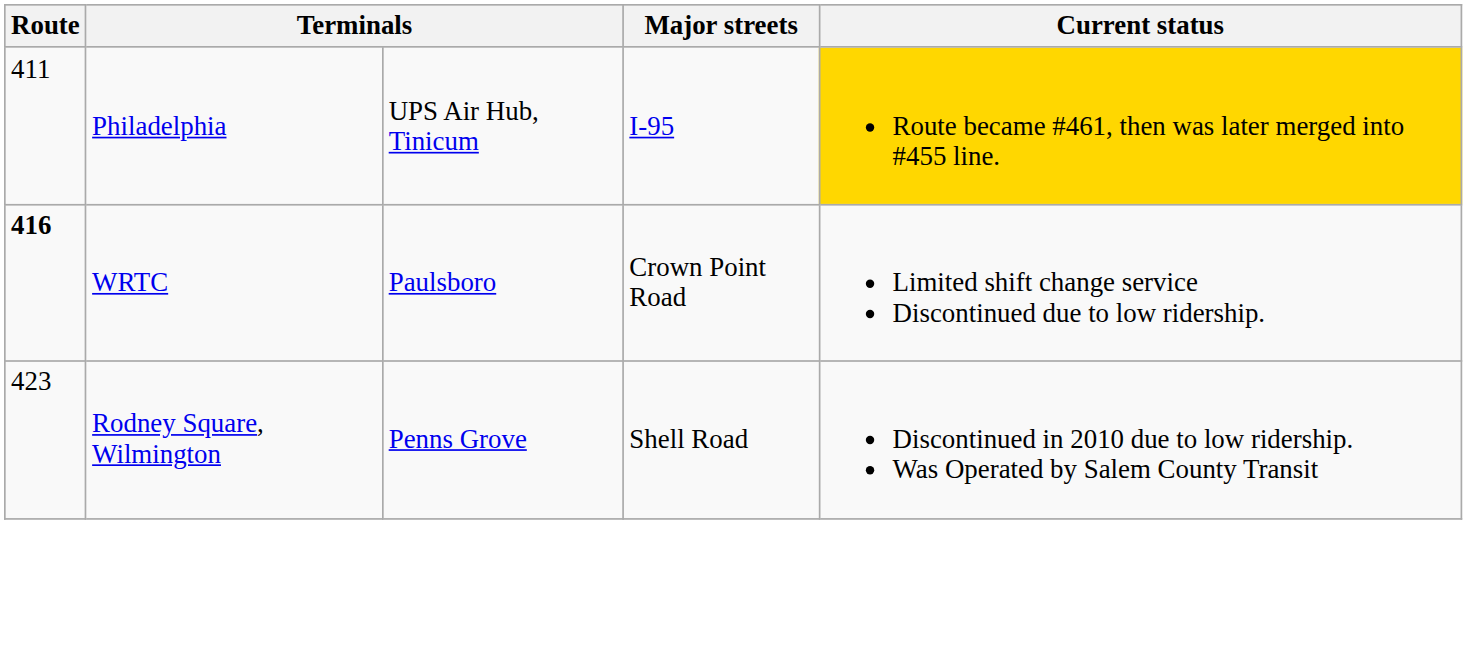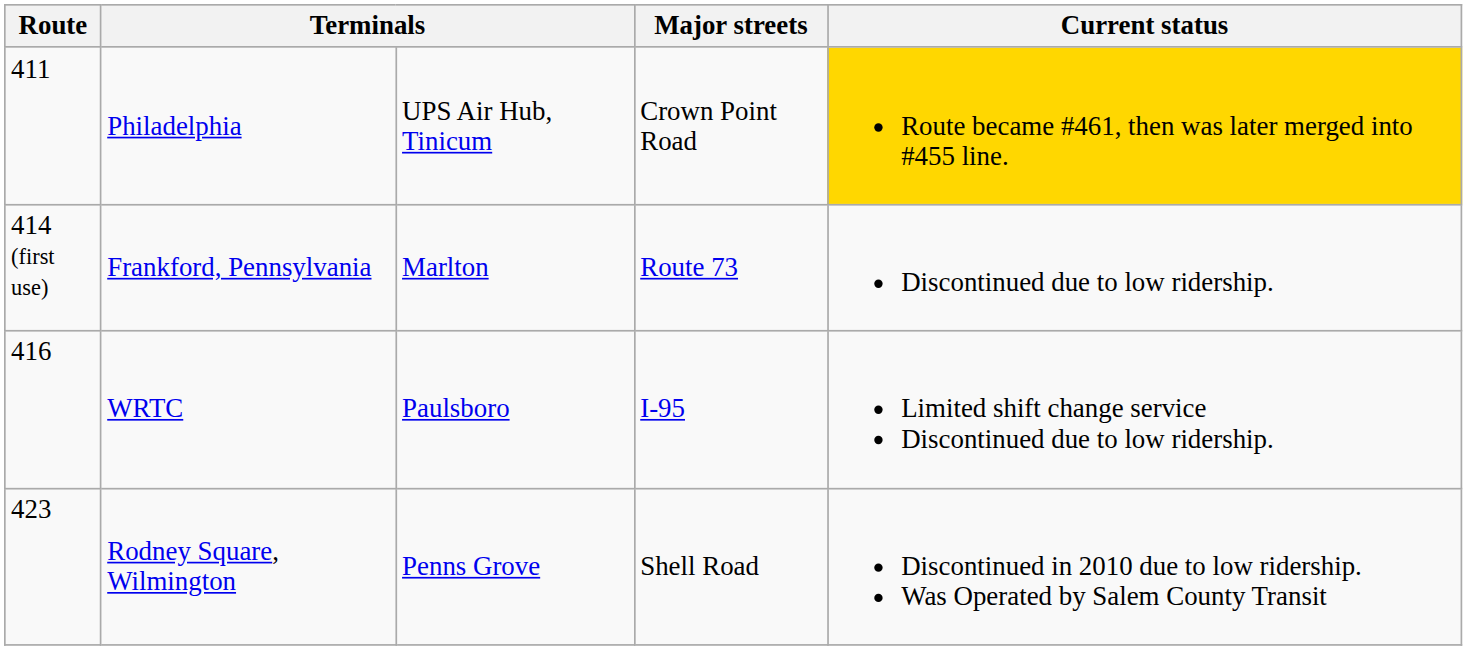 <table class=wikitable>
 <tr>
 <th>Route</th>
 <th colspan=2>Terminals</th>
 <th>Major streets</th>
 <th>Current status</th>
 </tr>
 <tr>
 <td valign=top><div>411</div></td>
 <td><a href='#'>Philadelphia</a></td>
 <td>UPS Air Hub, <a href='#'>Tinicum</a></td>
-<td><a href='#'>I-95</a></td>
+<td>Crown Point Road</td>
 <td style="background: gold;"><br><ul><li>Route became #461, then was later merged into #455 line.</li></ul></td>
 </tr>
 <tr>
-<td valign=top><strong><div>416</div></strong></td>
+<td valign=top><div>414</div><small>(first use)</small></td>
+<td><a href='#'>Frankford, Pennsylvania</a></td>
+<td><a href='#'>Marlton</a></td>
+<td><a href='#'>Route 73</a></td>
+<td><br><ul><li>Discontinued due to low ridership.</li></ul></td>
+</tr>
+<tr>
+<td valign=top><div>416</div></td>
 <td><a href='#'>WRTC</a></td>
 <td><a href='#'>Paulsboro</a></td>
-<td>Crown Point Road</td>
+<td><a href='#'>I-95</a></td>
 <td><br><ul><li>Limited shift change service</li><li>Discontinued due to low ridership.</li></ul></td>
 </tr>
 <tr>
 <td valign=top><div>423</div></td>
 <td><a href='#'>Rodney Square</a>, <a href='#'>Wilmington</a></td>
 <td><a href='#'>Penns Grove</a></td>
 <td>Shell Road</td>
 <td><br><ul><li>Discontinued in 2010 due to low ridership.</li><li>Was Operated by Salem County Transit</li></ul></td>
 </tr>
 </table>
